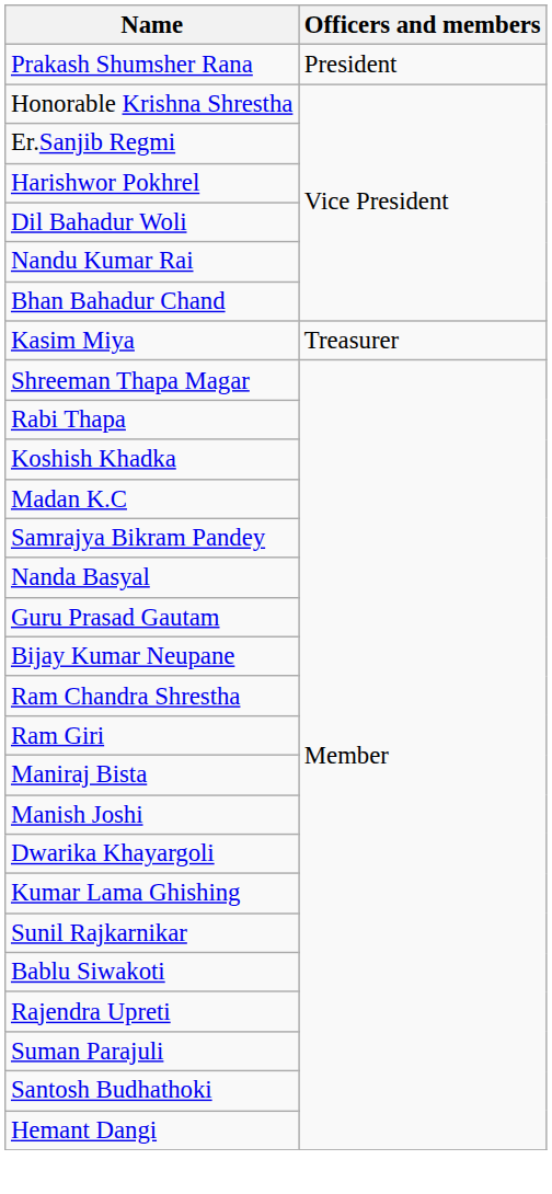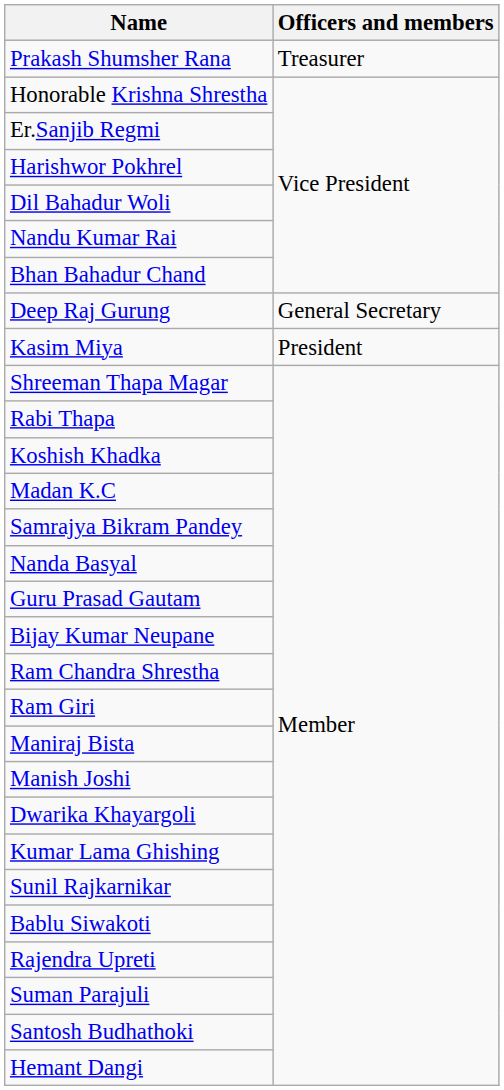 <table class="wikitable">
 <tr>
 <th>Name</th>
 <th>Officers and members</th>
 </tr>
 <tr>
 <td><a href='#'>Prakash Shumsher Rana</a></td>
-<td>President</td>
+<td>Treasurer</td>
 </tr>
 <tr>
 <td>Honorable <a href='#'>Krishna Shrestha</a></td>
 <td rowspan="6">Vice President</td>
 </tr>
 <tr>
 <td>Er.<a href='#'>Sanjib Regmi</a></td>
 </tr>
 <tr>
 <td><a href='#'>Harishwor Pokhrel</a></td>
 </tr>
 <tr>
 <td><a href='#'>Dil Bahadur Woli</a></td>
 </tr>
 <tr>
 <td><a href='#'>Nandu Kumar Rai</a></td>
 </tr>
 <tr>
 <td><a href='#'>Bhan Bahadur Chand</a></td>
 </tr>
 <tr>
+<td><a href='#'>Deep Raj Gurung</a></td>
+<td>General Secretary</td>
+</tr>
+<tr>
 <td><a href='#'>Kasim Miya</a></td>
-<td>Treasurer</td>
+<td>President</td>
 </tr>
 <tr>
 <td><a href='#'>Shreeman Thapa Magar</a></td>
 <td rowspan="20">Member</td>
 </tr>
 <tr>
 <td><a href='#'>Rabi Thapa</a></td>
 </tr>
 <tr>
 <td><a href='#'>Koshish Khadka</a></td>
 </tr>
 <tr>
 <td><a href='#'>Madan K.C</a></td>
 </tr>
 <tr>
 <td><a href='#'>Samrajya Bikram Pandey</a></td>
 </tr>
 <tr>
 <td><a href='#'>Nanda Basyal</a></td>
 </tr>
 <tr>
 <td><a href='#'>Guru Prasad Gautam</a></td>
 </tr>
 <tr>
 <td><a href='#'>Bijay Kumar Neupane</a></td>
 </tr>
 <tr>
 <td><a href='#'>Ram Chandra Shrestha</a></td>
 </tr>
 <tr>
 <td><a href='#'>Ram Giri</a></td>
 </tr>
 <tr>
 <td><a href='#'>Maniraj Bista</a></td>
 </tr>
 <tr>
 <td><a href='#'>Manish Joshi</a></td>
 </tr>
 <tr>
 <td><a href='#'>Dwarika Khayargoli</a></td>
 </tr>
 <tr>
 <td><a href='#'>Kumar Lama Ghishing</a></td>
 </tr>
 <tr>
 <td><a href='#'>Sunil Rajkarnikar</a></td>
 </tr>
 <tr>
 <td><a href='#'>Bablu Siwakoti</a></td>
 </tr>
 <tr>
 <td><a href='#'>Rajendra Upreti</a></td>
 </tr>
 <tr>
 <td><a href='#'>Suman Parajuli</a></td>
 </tr>
 <tr>
 <td><a href='#'>Santosh Budhathoki</a></td>
 </tr>
 <tr>
 <td><a href='#'>Hemant Dangi</a></td>
 </tr>
 </table>
